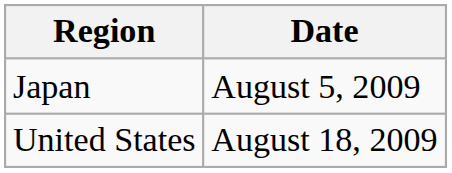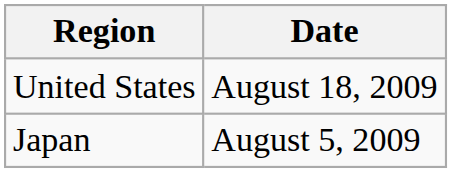 <table class="wikitable">
 <tr>
 <th>Region</th>
 <th>Date</th>
 </tr>
 <tr>
+<td>United States</td>
+<td>August 18, 2009</td>
+</tr>
+<tr>
 <td>Japan</td>
 <td>August 5, 2009</td>
 </tr>
-<tr>
-<td>United States</td>
-<td>August 18, 2009</td>
-</tr>
 </table>
